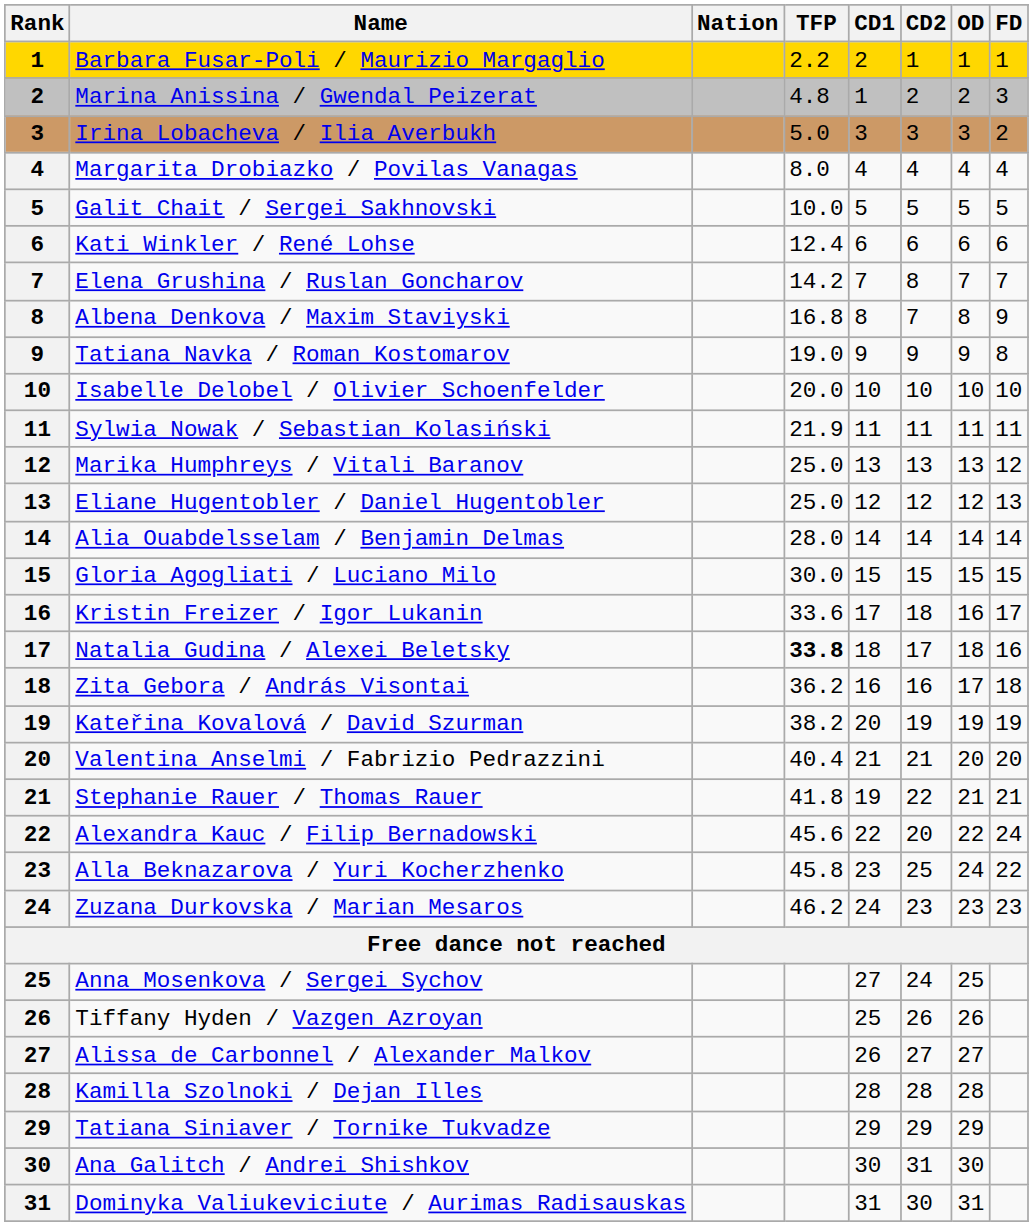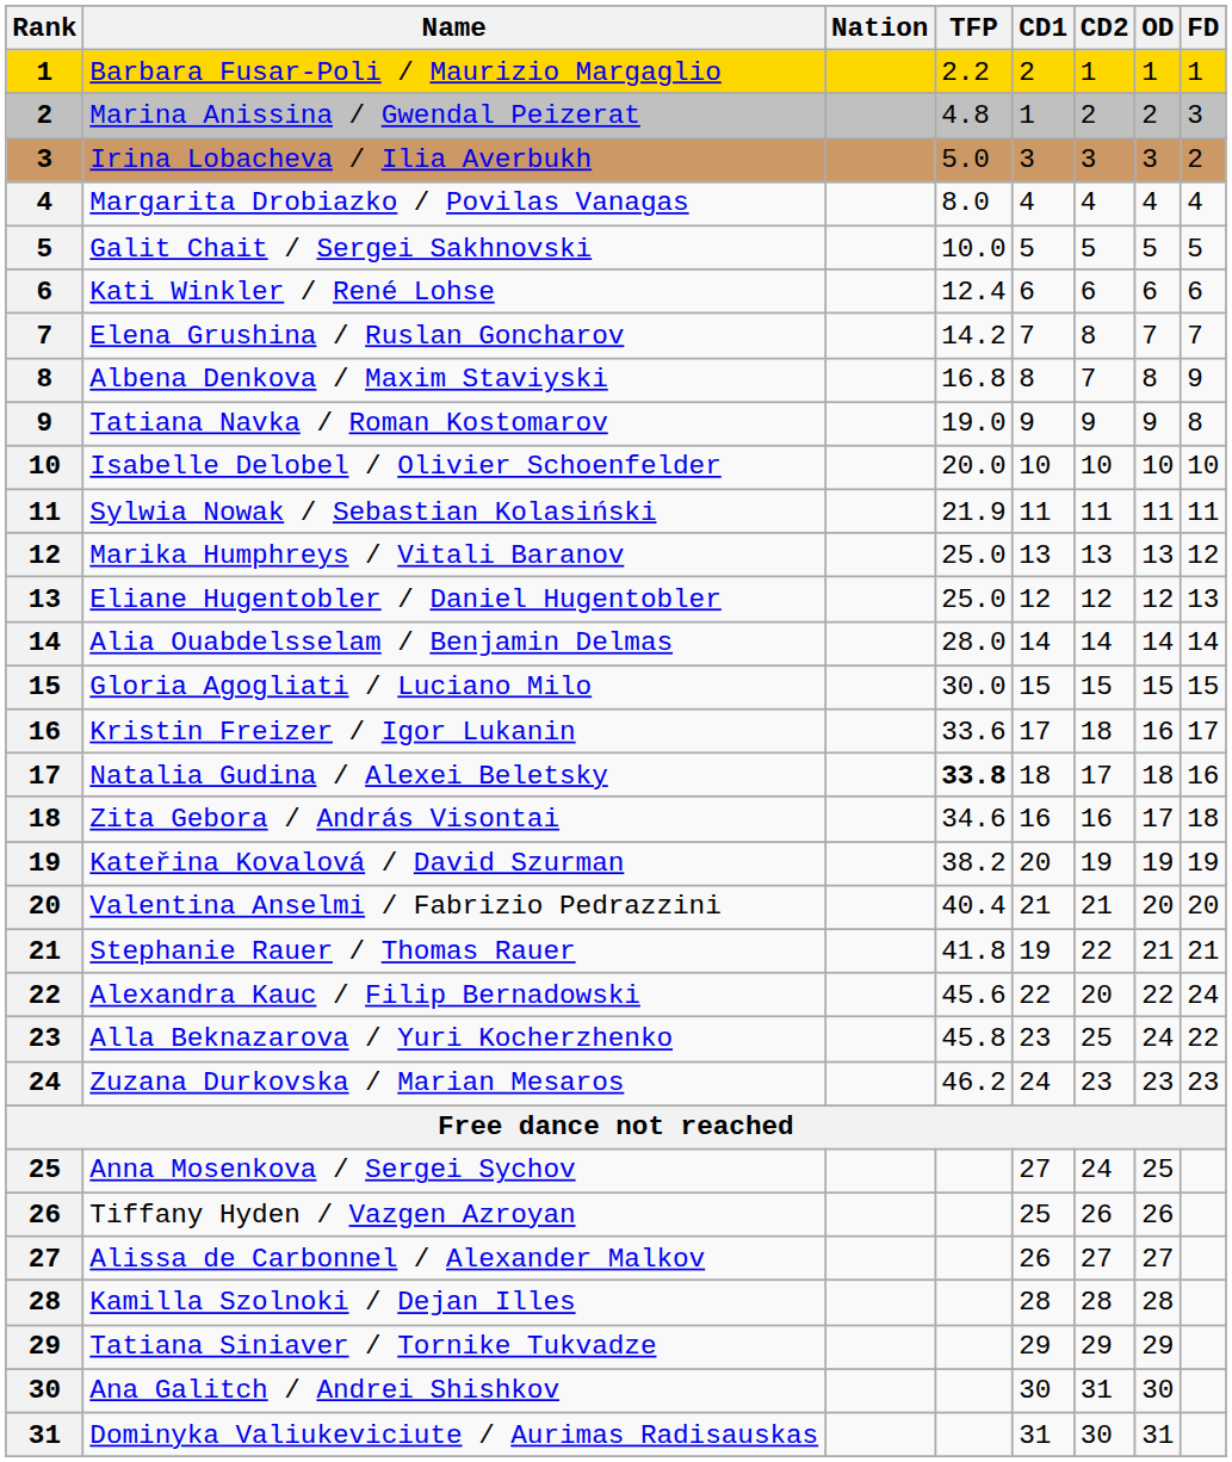 <table class="wikitable">
 <tr>
 <th>Rank</th>
 <th>Name</th>
 <th>Nation</th>
 <th>TFP</th>
 <th>CD1</th>
 <th>CD2</th>
 <th>OD</th>
 <th>FD</th>
 </tr>
 <tr bgcolor="gold">
 <td align="center"><strong>1</strong></td>
 <td><a href='#'>Barbara Fusar-Poli</a> / <a href='#'>Maurizio Margaglio</a></td>
 <td></td>
 <td>2.2</td>
 <td>2</td>
 <td>1</td>
 <td>1</td>
 <td>1</td>
 </tr>
 <tr bgcolor="silver">
 <td align="center"><strong>2</strong></td>
 <td><a href='#'>Marina Anissina</a> / <a href='#'>Gwendal Peizerat</a></td>
 <td></td>
 <td>4.8</td>
 <td>1</td>
 <td>2</td>
 <td>2</td>
 <td>3</td>
 </tr>
 <tr bgcolor="cc9966">
 <td align="center"><strong>3</strong></td>
 <td><a href='#'>Irina Lobacheva</a> / <a href='#'>Ilia Averbukh</a></td>
 <td></td>
 <td>5.0</td>
 <td>3</td>
 <td>3</td>
 <td>3</td>
 <td>2</td>
 </tr>
 <tr>
 <th>4</th>
 <td><a href='#'>Margarita Drobiazko</a> / <a href='#'>Povilas Vanagas</a></td>
 <td></td>
 <td>8.0</td>
 <td>4</td>
 <td>4</td>
 <td>4</td>
 <td>4</td>
 </tr>
 <tr>
 <th>5</th>
 <td><a href='#'>Galit Chait</a> / <a href='#'>Sergei Sakhnovski</a></td>
 <td></td>
 <td>10.0</td>
 <td>5</td>
 <td>5</td>
 <td>5</td>
 <td>5</td>
 </tr>
 <tr>
 <th>6</th>
 <td><a href='#'>Kati Winkler</a> / <a href='#'>René Lohse</a></td>
 <td></td>
 <td>12.4</td>
 <td>6</td>
 <td>6</td>
 <td>6</td>
 <td>6</td>
 </tr>
 <tr>
 <th>7</th>
 <td><a href='#'>Elena Grushina</a> / <a href='#'>Ruslan Goncharov</a></td>
 <td></td>
 <td>14.2</td>
 <td>7</td>
 <td>8</td>
 <td>7</td>
 <td>7</td>
 </tr>
 <tr>
 <th>8</th>
 <td><a href='#'>Albena Denkova</a> / <a href='#'>Maxim Staviyski</a></td>
 <td></td>
 <td>16.8</td>
 <td>8</td>
 <td>7</td>
 <td>8</td>
 <td>9</td>
 </tr>
 <tr>
 <th>9</th>
 <td><a href='#'>Tatiana Navka</a> / <a href='#'>Roman Kostomarov</a></td>
 <td></td>
 <td>19.0</td>
 <td>9</td>
 <td>9</td>
 <td>9</td>
 <td>8</td>
 </tr>
 <tr>
 <th>10</th>
 <td><a href='#'>Isabelle Delobel</a> / <a href='#'>Olivier Schoenfelder</a></td>
 <td></td>
 <td>20.0</td>
 <td>10</td>
 <td>10</td>
 <td>10</td>
 <td>10</td>
 </tr>
 <tr>
 <th>11</th>
 <td><a href='#'>Sylwia Nowak</a> / <a href='#'>Sebastian Kolasiński</a></td>
 <td></td>
 <td>21.9</td>
 <td>11</td>
 <td>11</td>
 <td>11</td>
 <td>11</td>
 </tr>
 <tr>
 <th>12</th>
 <td><a href='#'>Marika Humphreys</a> / <a href='#'>Vitali Baranov</a></td>
 <td></td>
 <td>25.0</td>
 <td>13</td>
 <td>13</td>
 <td>13</td>
 <td>12</td>
 </tr>
 <tr>
 <th>13</th>
 <td><a href='#'>Eliane Hugentobler</a> / <a href='#'>Daniel Hugentobler</a></td>
 <td></td>
 <td>25.0</td>
 <td>12</td>
 <td>12</td>
 <td>12</td>
 <td>13</td>
 </tr>
 <tr>
 <th>14</th>
 <td><a href='#'>Alia Ouabdelsselam</a> / <a href='#'>Benjamin Delmas</a></td>
 <td></td>
 <td>28.0</td>
 <td>14</td>
 <td>14</td>
 <td>14</td>
 <td>14</td>
 </tr>
 <tr>
 <th>15</th>
 <td><a href='#'>Gloria Agogliati</a> / <a href='#'>Luciano Milo</a></td>
 <td></td>
 <td>30.0</td>
 <td>15</td>
 <td>15</td>
 <td>15</td>
 <td>15</td>
 </tr>
 <tr>
 <th>16</th>
 <td><a href='#'>Kristin Freizer</a> / <a href='#'>Igor Lukanin</a></td>
 <td></td>
 <td>33.6</td>
 <td>17</td>
 <td>18</td>
 <td>16</td>
 <td>17</td>
 </tr>
 <tr>
 <th>17</th>
 <td><a href='#'>Natalia Gudina</a> / <a href='#'>Alexei Beletsky</a></td>
 <td></td>
 <td><strong>33.8</strong></td>
 <td>18</td>
 <td>17</td>
 <td>18</td>
 <td>16</td>
 </tr>
 <tr>
 <th>18</th>
 <td><a href='#'>Zita Gebora</a> / <a href='#'>András Visontai</a></td>
 <td></td>
-<td>36.2</td>
+<td>34.6</td>
 <td>16</td>
 <td>16</td>
 <td>17</td>
 <td>18</td>
 </tr>
 <tr>
 <th>19</th>
 <td><a href='#'>Kateřina Kovalová</a> / <a href='#'>David Szurman</a></td>
 <td></td>
 <td>38.2</td>
 <td>20</td>
 <td>19</td>
 <td>19</td>
 <td>19</td>
 </tr>
 <tr>
 <th>20</th>
 <td><a href='#'>Valentina Anselmi</a> / Fabrizio Pedrazzini</td>
 <td></td>
 <td>40.4</td>
 <td>21</td>
 <td>21</td>
 <td>20</td>
 <td>20</td>
 </tr>
 <tr>
 <th>21</th>
 <td><a href='#'>Stephanie Rauer</a> / <a href='#'>Thomas Rauer</a></td>
 <td></td>
 <td>41.8</td>
 <td>19</td>
 <td>22</td>
 <td>21</td>
 <td>21</td>
 </tr>
 <tr>
 <th>22</th>
 <td><a href='#'>Alexandra Kauc</a> / <a href='#'>Filip Bernadowski</a></td>
 <td></td>
 <td>45.6</td>
 <td>22</td>
 <td>20</td>
 <td>22</td>
 <td>24</td>
 </tr>
 <tr>
 <th>23</th>
 <td><a href='#'>Alla Beknazarova</a> / <a href='#'>Yuri Kocherzhenko</a></td>
 <td></td>
 <td>45.8</td>
 <td>23</td>
 <td>25</td>
 <td>24</td>
 <td>22</td>
 </tr>
 <tr>
 <th>24</th>
 <td><a href='#'>Zuzana Durkovska</a> / <a href='#'>Marian Mesaros</a></td>
 <td></td>
 <td>46.2</td>
 <td>24</td>
 <td>23</td>
 <td>23</td>
 <td>23</td>
 </tr>
 <tr>
 <th colspan=8>Free dance not reached</th>
 </tr>
 <tr>
 <th>25</th>
 <td><a href='#'>Anna Mosenkova</a> / <a href='#'>Sergei Sychov</a></td>
 <td></td>
 <td></td>
 <td>27</td>
 <td>24</td>
 <td>25</td>
 <td></td>
 </tr>
 <tr>
 <th>26</th>
 <td>Tiffany Hyden / <a href='#'>Vazgen Azroyan</a></td>
 <td></td>
 <td></td>
 <td>25</td>
 <td>26</td>
 <td>26</td>
 <td></td>
 </tr>
 <tr>
 <th>27</th>
 <td><a href='#'>Alissa de Carbonnel</a> / <a href='#'>Alexander Malkov</a></td>
 <td></td>
 <td></td>
 <td>26</td>
 <td>27</td>
 <td>27</td>
 <td></td>
 </tr>
 <tr>
 <th>28</th>
 <td><a href='#'>Kamilla Szolnoki</a> / <a href='#'>Dejan Illes</a></td>
 <td></td>
 <td></td>
 <td>28</td>
 <td>28</td>
 <td>28</td>
 <td></td>
 </tr>
 <tr>
 <th>29</th>
 <td><a href='#'>Tatiana Siniaver</a> / <a href='#'>Tornike Tukvadze</a></td>
 <td></td>
 <td></td>
 <td>29</td>
 <td>29</td>
 <td>29</td>
 <td></td>
 </tr>
 <tr>
 <th>30</th>
 <td><a href='#'>Ana Galitch</a> / <a href='#'>Andrei Shishkov</a></td>
 <td></td>
 <td></td>
 <td>30</td>
 <td>31</td>
 <td>30</td>
 <td></td>
 </tr>
 <tr>
 <th>31</th>
 <td><a href='#'>Dominyka Valiukeviciute</a> / <a href='#'>Aurimas Radisauskas</a></td>
 <td></td>
 <td></td>
 <td>31</td>
 <td>30</td>
 <td>31</td>
 <td></td>
 </tr>
 </table>
